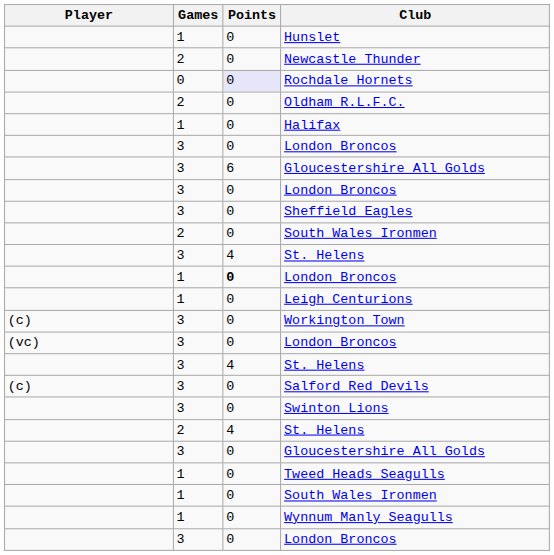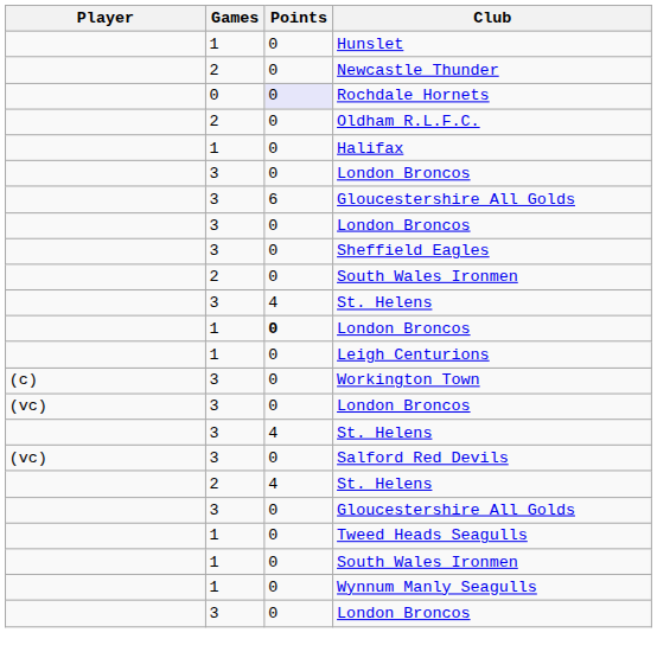 <table class="wikitable sortable" style="width:60%;text-align:left">
 <tr>
 <th width=27%>Player</th>
 <th width=4%>Games</th>
 <th width=4%>Points</th>
 <th width=43%>Club</th>
 </tr>
 <tr>
 <td></td>
 <td>1</td>
 <td>0</td>
 <td> <a href='#'>Hunslet</a></td>
 </tr>
 <tr>
 <td></td>
 <td>2</td>
 <td>0</td>
 <td> <a href='#'>Newcastle Thunder</a></td>
 </tr>
 <tr>
 <td></td>
 <td>0</td>
 <td style="background: lavender;">0</td>
 <td> <a href='#'>Rochdale Hornets</a></td>
 </tr>
 <tr>
 <td></td>
 <td>2</td>
 <td>0</td>
 <td> <a href='#'>Oldham R.L.F.C.</a></td>
 </tr>
 <tr>
 <td></td>
 <td>1</td>
 <td>0</td>
 <td> <a href='#'>Halifax</a></td>
 </tr>
 <tr>
 <td></td>
 <td>3</td>
 <td>0</td>
 <td> <a href='#'>London Broncos</a></td>
 </tr>
 <tr>
 <td></td>
 <td>3</td>
 <td>6</td>
 <td> <a href='#'>Gloucestershire All Golds</a></td>
 </tr>
 <tr>
 <td></td>
 <td>3</td>
 <td>0</td>
 <td> <a href='#'>London Broncos</a></td>
 </tr>
 <tr>
 <td></td>
 <td>3</td>
 <td>0</td>
 <td> <a href='#'>Sheffield Eagles</a></td>
 </tr>
 <tr>
 <td></td>
 <td>2</td>
 <td>0</td>
 <td> <a href='#'>South Wales Ironmen</a></td>
 </tr>
 <tr>
 <td></td>
 <td>3</td>
 <td>4</td>
 <td> <a href='#'>St. Helens</a></td>
 </tr>
 <tr>
 <td></td>
 <td>1</td>
 <td><strong>0</strong></td>
 <td> <a href='#'>London Broncos</a></td>
 </tr>
 <tr>
 <td></td>
 <td>1</td>
 <td>0</td>
 <td> <a href='#'>Leigh Centurions</a></td>
 </tr>
 <tr>
 <td> (c)</td>
 <td>3</td>
 <td>0</td>
 <td> <a href='#'>Workington Town</a></td>
 </tr>
 <tr>
 <td> (vc)</td>
 <td>3</td>
 <td>0</td>
 <td> <a href='#'>London Broncos</a></td>
 </tr>
 <tr>
 <td></td>
 <td>3</td>
 <td>4</td>
 <td> <a href='#'>St. Helens</a></td>
 </tr>
 <tr>
-<td> (c)</td>
+<td> (vc)</td>
 <td>3</td>
 <td>0</td>
 <td> <a href='#'>Salford Red Devils</a></td>
-</tr>
-<tr>
-<td></td>
-<td>3</td>
-<td>0</td>
-<td> <a href='#'>Swinton Lions</a></td>
 </tr>
 <tr>
 <td></td>
 <td>2</td>
 <td>4</td>
 <td> <a href='#'>St. Helens</a></td>
 </tr>
 <tr>
 <td></td>
 <td>3</td>
 <td>0</td>
 <td> <a href='#'>Gloucestershire All Golds</a></td>
 </tr>
 <tr>
 <td></td>
 <td>1</td>
 <td>0</td>
 <td> <a href='#'>Tweed Heads Seagulls</a></td>
 </tr>
 <tr>
 <td></td>
 <td>1</td>
 <td>0</td>
 <td> <a href='#'>South Wales Ironmen</a></td>
 </tr>
 <tr>
 <td></td>
 <td>1</td>
 <td>0</td>
 <td> <a href='#'>Wynnum Manly Seagulls</a></td>
 </tr>
 <tr>
 <td></td>
 <td>3</td>
 <td>0</td>
 <td> <a href='#'>London Broncos</a></td>
 </tr>
 </table>
